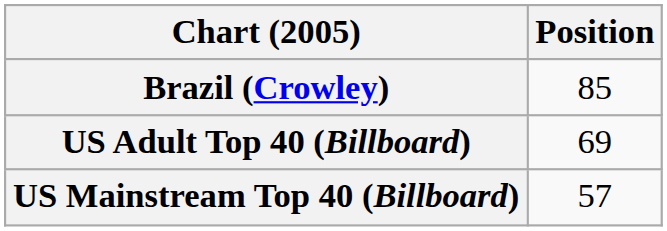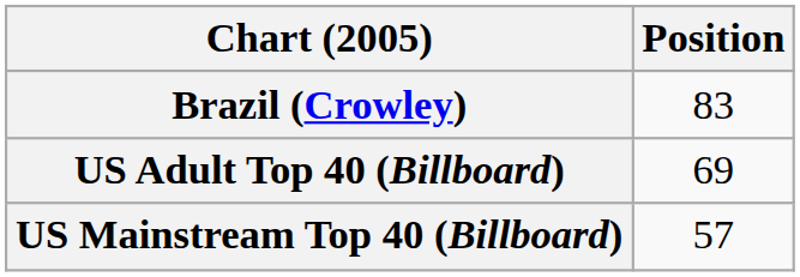 <table class="wikitable plainrowheaders" style="text-align:center">
 <tr>
 <th scope="col">Chart (2005)</th>
 <th scope="col">Position</th>
 </tr>
 <tr>
 <th scope="row">Brazil (<a href='#'>Crowley</a>)</th>
-<td>85</td>
+<td>83</td>
 </tr>
 <tr>
 <th scope="row">US Adult Top 40 (<em>Billboard</em>)</th>
 <td>69</td>
 </tr>
 <tr>
 <th scope="row">US Mainstream Top 40 (<em>Billboard</em>)</th>
 <td>57</td>
 </tr>
 </table>
